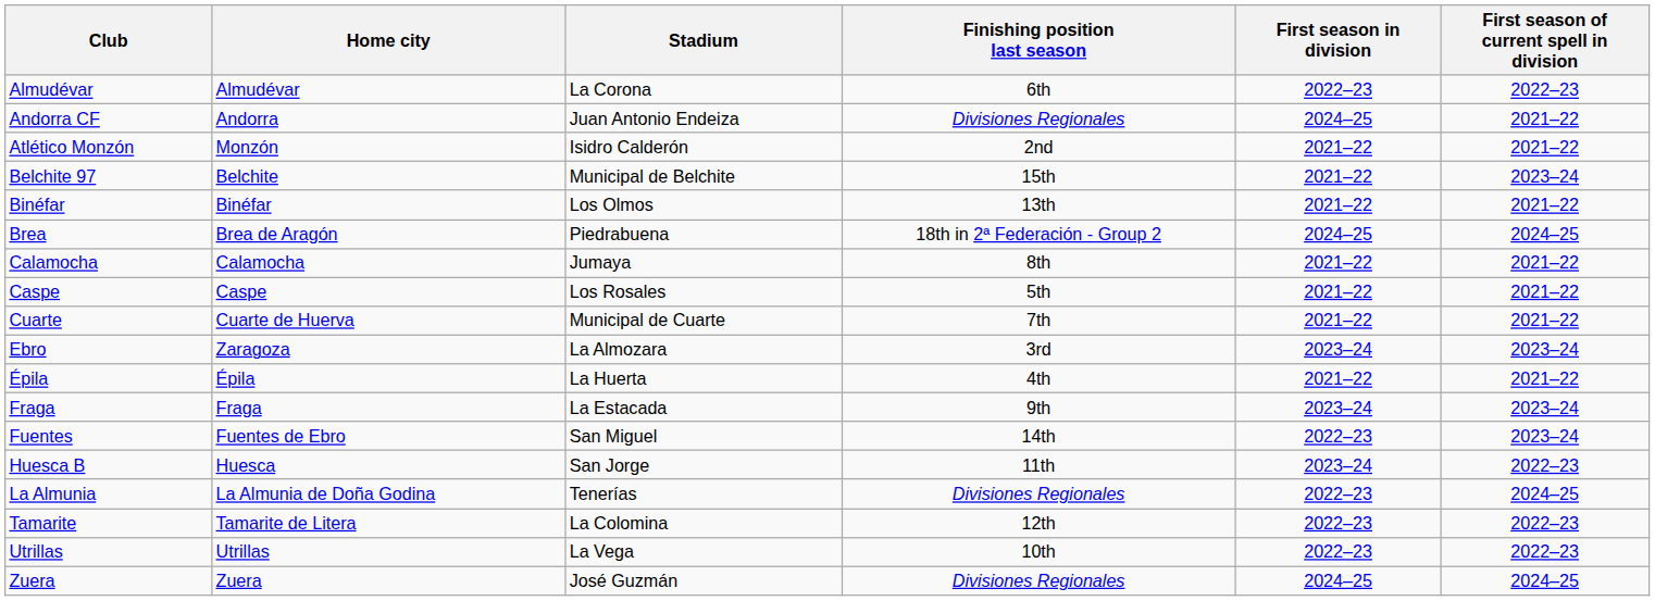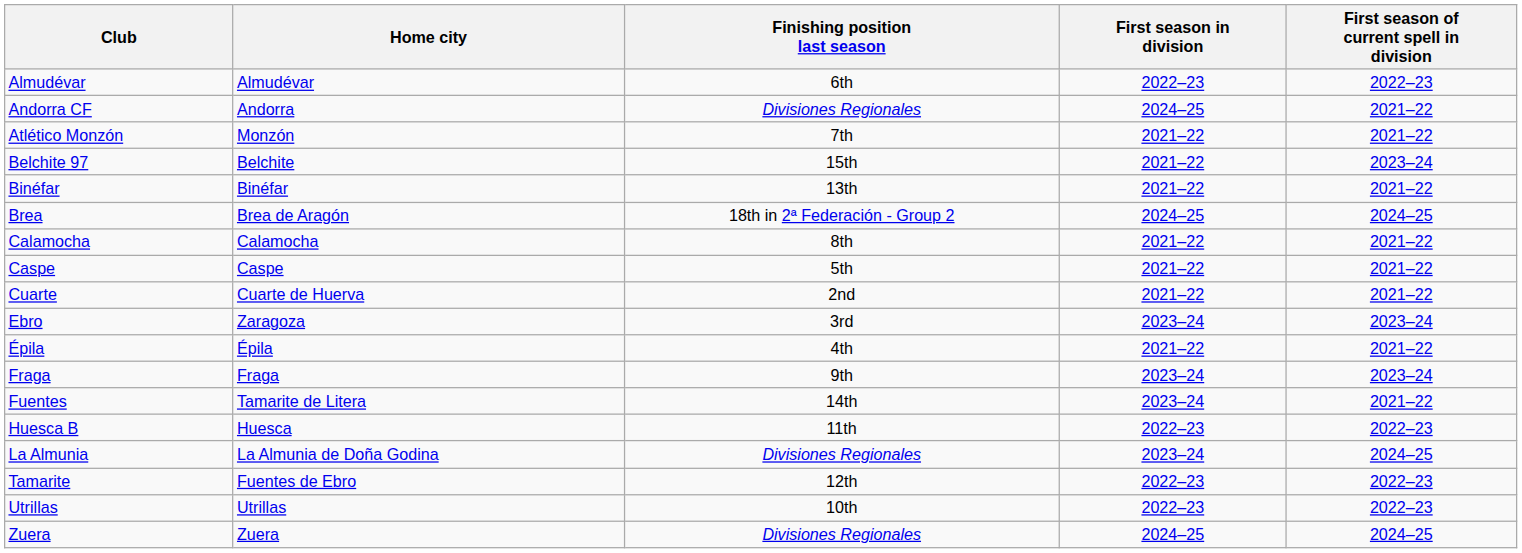 <table class="wikitable sortable" width=95% style="font-size:80%">
 <tr>
 <th>Club</th>
 <th>Home city</th>
-<th>Stadium</th>
 <th>Finishing position<br><a href='#'>last season</a></th>
 <th>First season in<br>division</th>
 <th>First season of<br>current spell in<br> division</th>
 </tr>
 <tr>
 <td style="text-align:left;"><a href='#'>Almudévar</a></td>
 <td><a href='#'>Almudévar</a></td>
-<td>La Corona</td>
 <td align=center>6th</td>
 <td align=center><a href='#'>2022–23</a></td>
 <td align=center><a href='#'>2022–23</a></td>
 </tr>
 <tr>
 <td style="text-align:left;"><a href='#'>Andorra CF</a></td>
 <td><a href='#'>Andorra</a></td>
-<td>Juan Antonio Endeiza</td>
 <td align=center><em><a href='#'>Divisiones Regionales</a></em></td>
 <td align=center><a href='#'>2024–25</a></td>
 <td align=center><a href='#'>2021–22</a></td>
 </tr>
 <tr>
 <td style="text-align:left;"><a href='#'>Atlético Monzón</a></td>
 <td><a href='#'>Monzón</a></td>
-<td>Isidro Calderón</td>
-<td align=center>2nd</td>
+<td align=center>7th</td>
 <td align=center><a href='#'>2021–22</a></td>
 <td align=center><a href='#'>2021–22</a></td>
 </tr>
 <tr>
 <td style="text-align:left;"><a href='#'>Belchite 97</a></td>
 <td><a href='#'>Belchite</a></td>
-<td>Municipal de Belchite</td>
 <td align=center>15th</td>
 <td align=center><a href='#'>2021–22</a></td>
 <td align=center><a href='#'>2023–24</a></td>
 </tr>
 <tr>
 <td style="text-align:left;"><a href='#'>Binéfar</a></td>
 <td><a href='#'>Binéfar</a></td>
-<td>Los Olmos</td>
 <td align=center>13th</td>
 <td align=center><a href='#'>2021–22</a></td>
 <td align=center><a href='#'>2021–22</a></td>
 </tr>
 <tr>
 <td style="text-align:left;"><a href='#'>Brea</a></td>
 <td><a href='#'>Brea de Aragón</a></td>
-<td>Piedrabuena</td>
 <td align=center>18th in <a href='#'>2ª Federación - Group 2</a></td>
 <td align=center><a href='#'>2024–25</a></td>
 <td align=center><a href='#'>2024–25</a></td>
 </tr>
 <tr>
 <td style="text-align:left;"><a href='#'>Calamocha</a></td>
 <td><a href='#'>Calamocha</a></td>
-<td>Jumaya</td>
 <td align=center>8th</td>
 <td align=center><a href='#'>2021–22</a></td>
 <td align=center><a href='#'>2021–22</a></td>
 </tr>
 <tr>
 <td style="text-align:left;"><a href='#'>Caspe</a></td>
 <td><a href='#'>Caspe</a></td>
-<td>Los Rosales</td>
 <td align=center>5th</td>
 <td align=center><a href='#'>2021–22</a></td>
 <td align=center><a href='#'>2021–22</a></td>
 </tr>
 <tr>
 <td style="text-align:left;"><a href='#'>Cuarte</a></td>
 <td><a href='#'>Cuarte de Huerva</a></td>
-<td>Municipal de Cuarte</td>
-<td align=center>7th</td>
+<td align=center>2nd</td>
 <td align=center><a href='#'>2021–22</a></td>
 <td align=center><a href='#'>2021–22</a></td>
 </tr>
 <tr>
 <td style="text-align:left;"><a href='#'>Ebro</a></td>
 <td><a href='#'>Zaragoza</a></td>
-<td>La Almozara</td>
 <td align=center>3rd</td>
 <td align=center><a href='#'>2023–24</a></td>
 <td align=center><a href='#'>2023–24</a></td>
 </tr>
 <tr>
 <td style="text-align:left;"><a href='#'>Épila</a></td>
 <td><a href='#'>Épila</a></td>
-<td>La Huerta</td>
 <td align=center>4th</td>
 <td align=center><a href='#'>2021–22</a></td>
 <td align=center><a href='#'>2021–22</a></td>
 </tr>
 <tr>
 <td style="text-align:left;"><a href='#'>Fraga</a></td>
 <td><a href='#'>Fraga</a></td>
-<td>La Estacada</td>
 <td align=center>9th</td>
 <td align=center><a href='#'>2023–24</a></td>
 <td align=center><a href='#'>2023–24</a></td>
 </tr>
 <tr>
 <td style="text-align:left;"><a href='#'>Fuentes</a></td>
-<td><a href='#'>Fuentes de Ebro</a></td>
-<td>San Miguel</td>
+<td><a href='#'>Tamarite de Litera</a></td>
 <td align=center>14th</td>
-<td align=center><a href='#'>2022–23</a></td>
 <td align=center><a href='#'>2023–24</a></td>
+<td align=center><a href='#'>2021–22</a></td>
 </tr>
 <tr>
 <td style="text-align:left;"><a href='#'>Huesca B</a></td>
 <td><a href='#'>Huesca</a></td>
-<td>San Jorge</td>
 <td align=center>11th</td>
-<td align=center><a href='#'>2023–24</a></td>
+<td align=center><a href='#'>2022–23</a></td>
 <td align=center><a href='#'>2022–23</a></td>
 </tr>
 <tr>
 <td style="text-align:left;"><a href='#'>La Almunia</a></td>
 <td><a href='#'>La Almunia de Doña Godina</a></td>
-<td>Tenerías</td>
 <td align=center><em><a href='#'>Divisiones Regionales</a></em></td>
-<td align=center><a href='#'>2022–23</a></td>
+<td align=center><a href='#'>2023–24</a></td>
 <td align=center><a href='#'>2024–25</a></td>
 </tr>
 <tr>
 <td style="text-align:left;"><a href='#'>Tamarite</a></td>
-<td><a href='#'>Tamarite de Litera</a></td>
-<td>La Colomina</td>
+<td><a href='#'>Fuentes de Ebro</a></td>
 <td align=center>12th</td>
 <td align=center><a href='#'>2022–23</a></td>
 <td align=center><a href='#'>2022–23</a></td>
 </tr>
 <tr>
 <td style="text-align:left;"><a href='#'>Utrillas</a></td>
 <td><a href='#'>Utrillas</a></td>
-<td>La Vega</td>
 <td align=center>10th</td>
 <td align=center><a href='#'>2022–23</a></td>
 <td align=center><a href='#'>2022–23</a></td>
 </tr>
 <tr>
 <td style="text-align:left;"><a href='#'>Zuera</a></td>
 <td><a href='#'>Zuera</a></td>
-<td>José Guzmán</td>
 <td align=center><em><a href='#'>Divisiones Regionales</a></em></td>
 <td align=center><a href='#'>2024–25</a></td>
 <td align=center><a href='#'>2024–25</a></td>
 </tr>
 </table>
